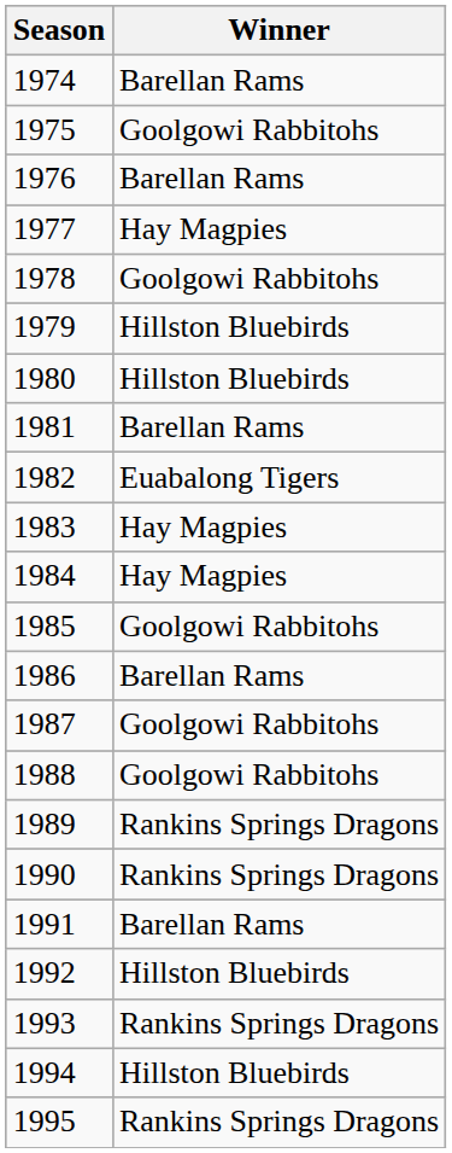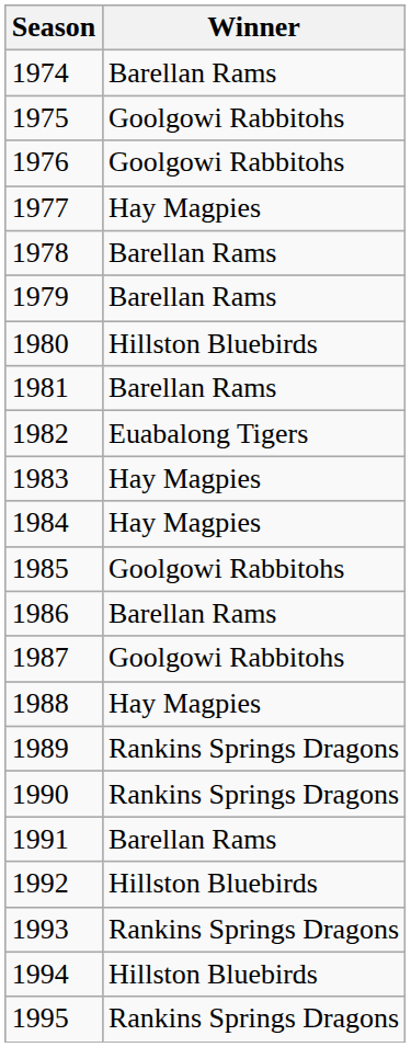 <table class="wikitable sortable">
 <tr>
 <th>Season</th>
 <th>Winner</th>
 </tr>
 <tr>
 <td>1974</td>
 <td> Barellan Rams</td>
 </tr>
 <tr>
 <td>1975</td>
 <td> Goolgowi Rabbitohs</td>
 </tr>
 <tr>
 <td>1976</td>
-<td> Barellan Rams</td>
+<td> Goolgowi Rabbitohs</td>
 </tr>
 <tr>
 <td>1977</td>
 <td> Hay Magpies</td>
 </tr>
 <tr>
 <td>1978</td>
-<td> Goolgowi Rabbitohs</td>
+<td> Barellan Rams</td>
 </tr>
 <tr>
 <td>1979</td>
-<td> Hillston Bluebirds</td>
+<td> Barellan Rams</td>
 </tr>
 <tr>
 <td>1980</td>
 <td> Hillston Bluebirds</td>
 </tr>
 <tr>
 <td>1981</td>
 <td> Barellan Rams</td>
 </tr>
 <tr>
 <td>1982</td>
 <td> Euabalong Tigers</td>
 </tr>
 <tr>
 <td>1983</td>
 <td> Hay Magpies</td>
 </tr>
 <tr>
 <td>1984</td>
 <td> Hay Magpies</td>
 </tr>
 <tr>
 <td>1985</td>
 <td> Goolgowi Rabbitohs</td>
 </tr>
 <tr>
 <td>1986</td>
 <td> Barellan Rams</td>
 </tr>
 <tr>
 <td>1987</td>
 <td> Goolgowi Rabbitohs</td>
 </tr>
 <tr>
 <td>1988</td>
-<td> Goolgowi Rabbitohs</td>
+<td> Hay Magpies</td>
 </tr>
 <tr>
 <td>1989</td>
 <td> Rankins Springs Dragons</td>
 </tr>
 <tr>
 <td>1990</td>
 <td> Rankins Springs Dragons</td>
 </tr>
 <tr>
 <td>1991</td>
 <td> Barellan Rams</td>
 </tr>
 <tr>
 <td>1992</td>
 <td> Hillston Bluebirds</td>
 </tr>
 <tr>
 <td>1993</td>
 <td> Rankins Springs Dragons</td>
 </tr>
 <tr>
 <td>1994</td>
 <td> Hillston Bluebirds</td>
 </tr>
 <tr>
 <td>1995</td>
 <td> Rankins Springs Dragons</td>
 </tr>
 </table>
